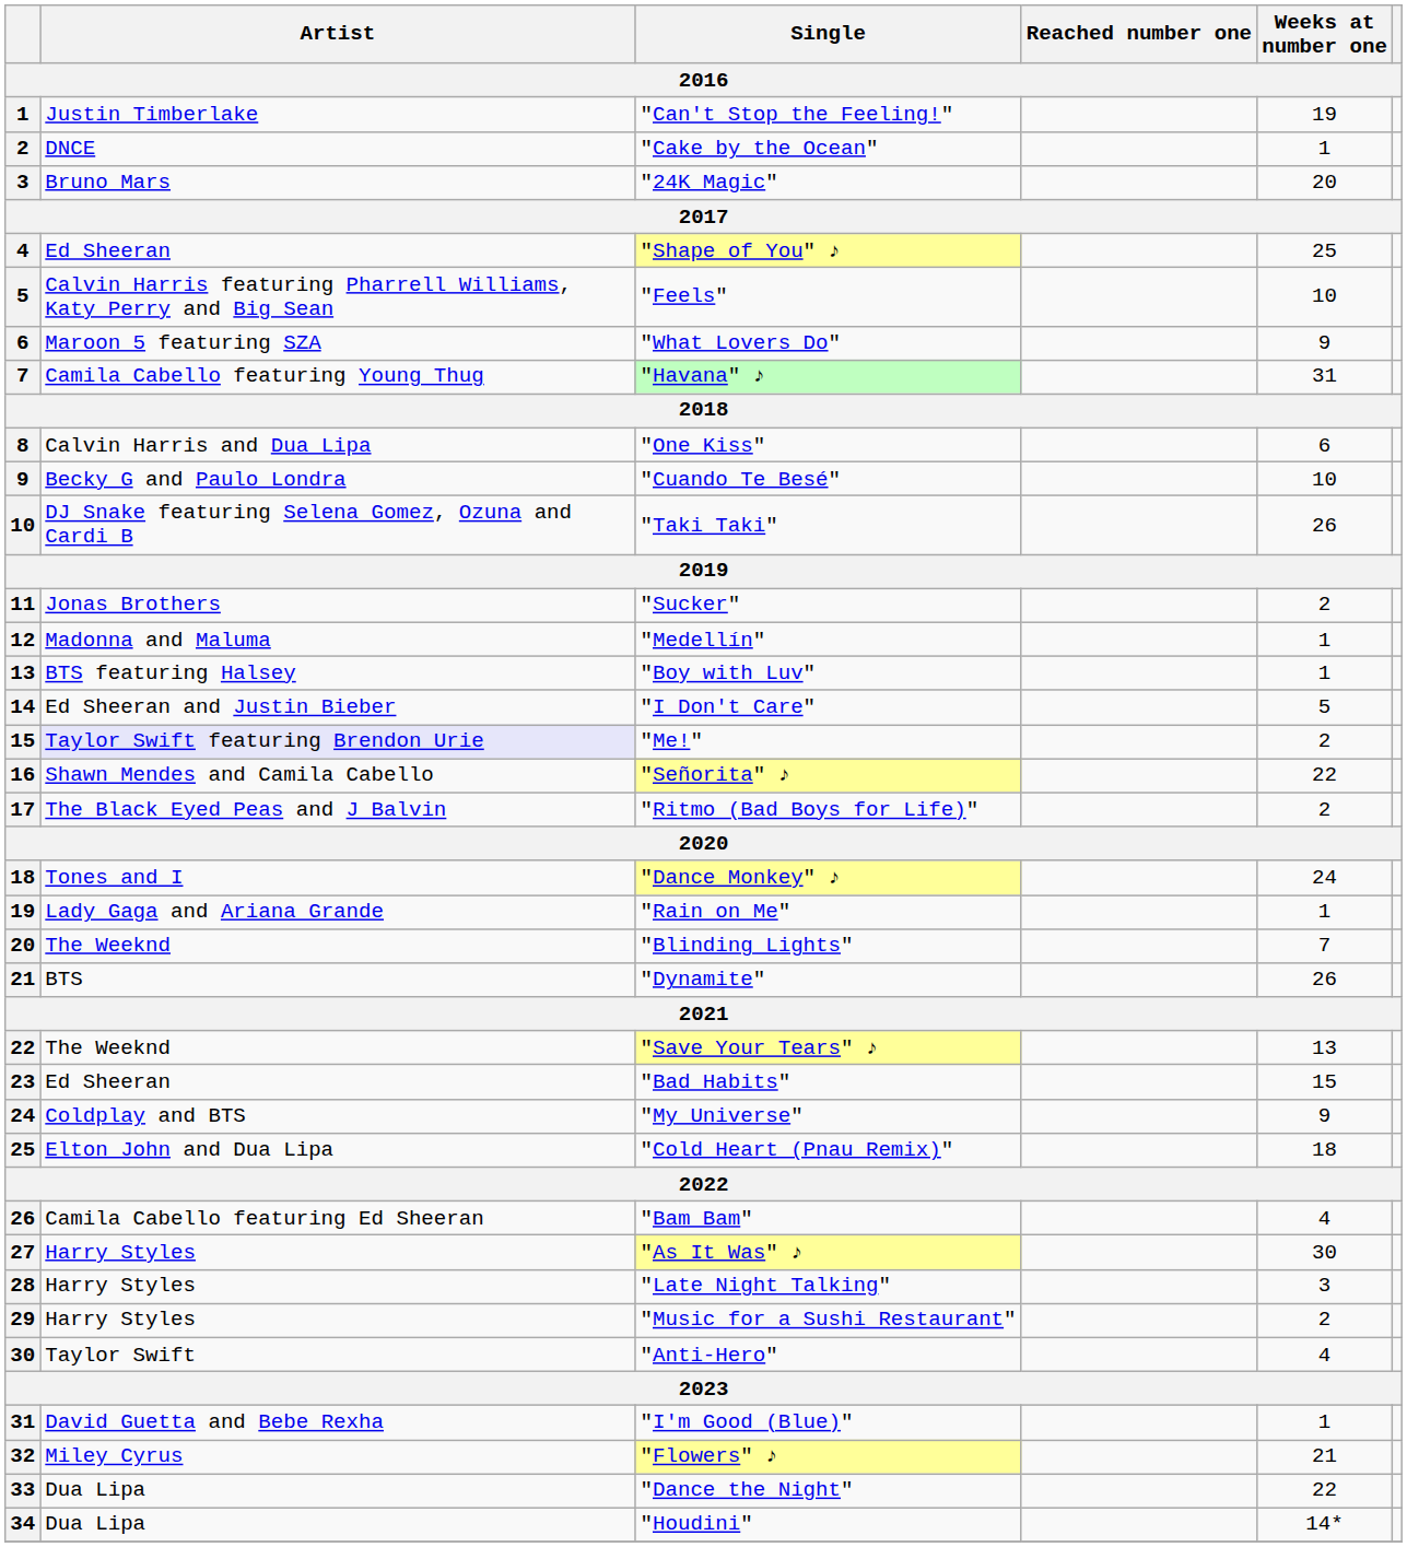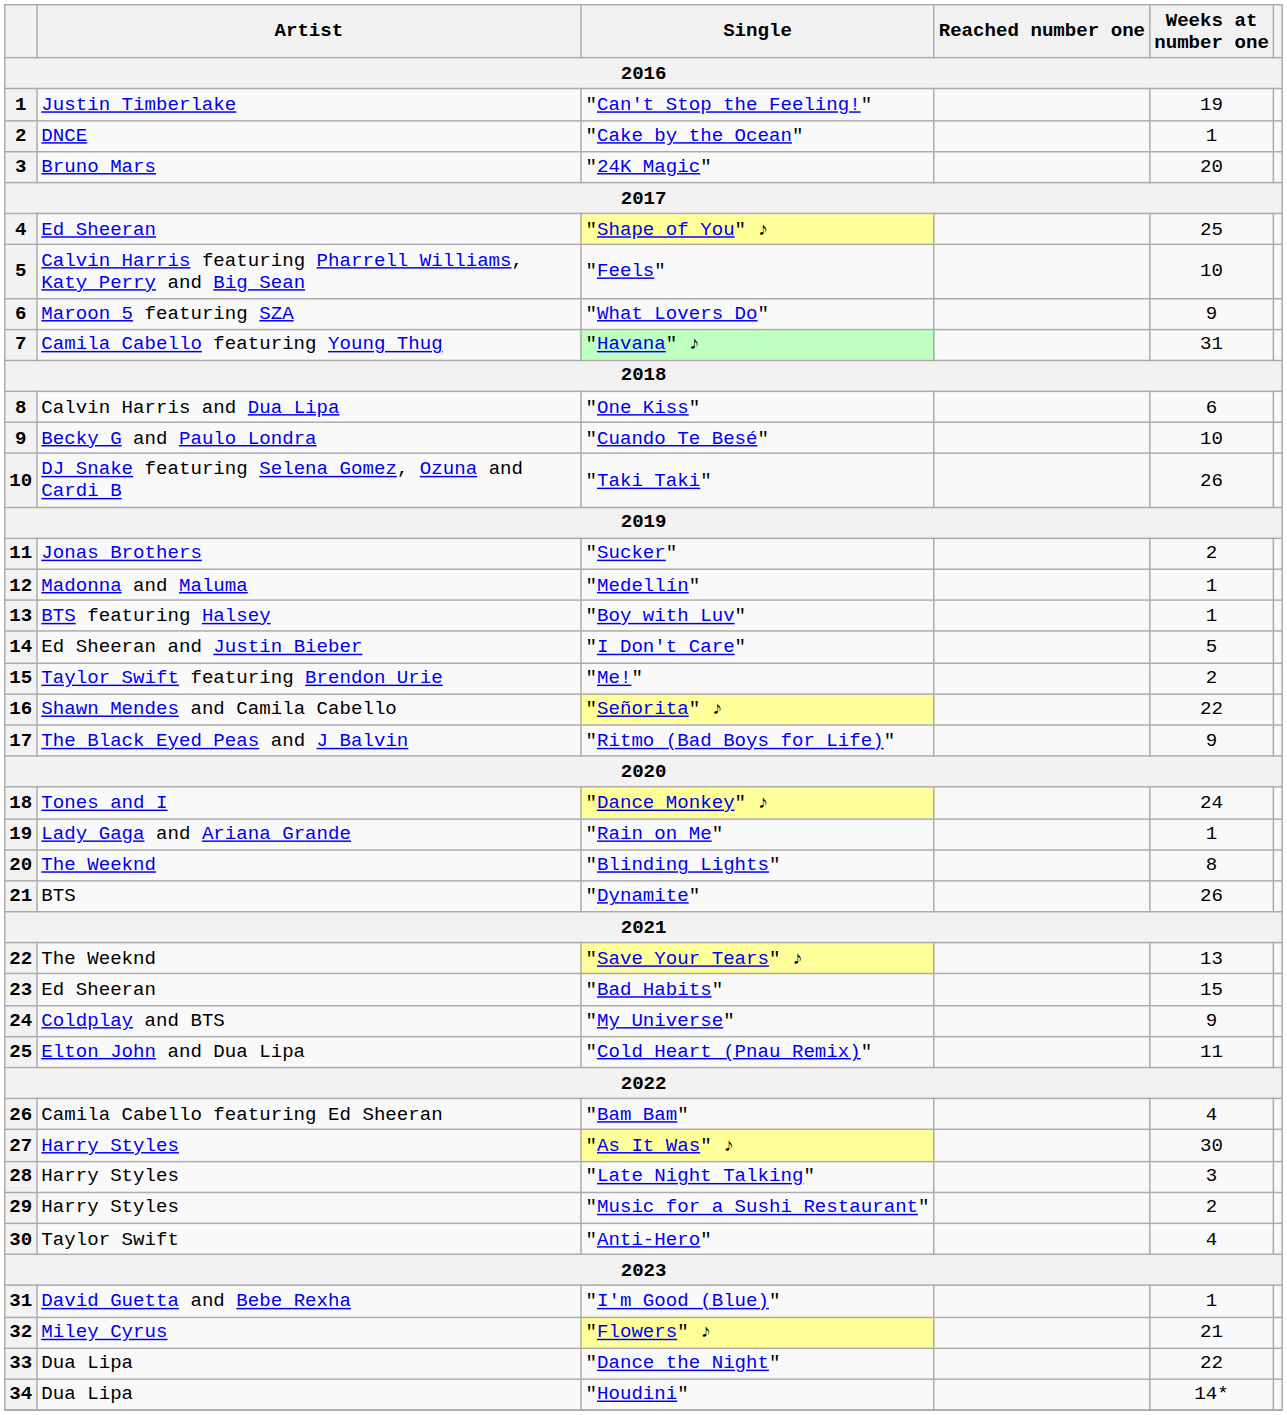 <table class="wikitable plainrowheaders sortable">
 <tr>
 <th scope="col"></th>
 <th scope="col" style="width:28em;">Artist</th>
 <th scope="col">Single</th>
 <th scope="col">Reached number one</th>
 <th scope="col">Weeks at<br>number one</th>
 <th scope="col"></th>
 </tr>
 <tr>
 <th colspan="7">2016</th>
 </tr>
 <tr>
 <th scope="row" style="text-align:center;">1</th>
 <td><a href='#'>Justin Timberlake</a></td>
 <td>"<a href='#'>Can't Stop the Feeling!</a>"</td>
 <td></td>
 <td align="center">19</td>
 <td align="center"></td>
 </tr>
 <tr>
 <th scope="row" style="text-align:center;">2</th>
 <td><a href='#'>DNCE</a></td>
 <td>"<a href='#'>Cake by the Ocean</a>"</td>
 <td></td>
 <td align="center">1</td>
 <td align="center"></td>
 </tr>
 <tr>
 <th scope="row" style="text-align:center;">3</th>
 <td><a href='#'>Bruno Mars</a></td>
 <td>"<a href='#'>24K Magic</a>"</td>
 <td></td>
 <td align="center">20</td>
 <td align="center"></td>
 </tr>
 <tr>
 <th colspan="7">2017</th>
 </tr>
 <tr>
 <th scope="row" style="text-align:center;">4</th>
 <td><a href='#'>Ed Sheeran</a></td>
 <td bgcolor="#FFFF99">"<a href='#'>Shape of You</a>" ♪</td>
 <td></td>
 <td align="center">25</td>
 <td align="center"></td>
 </tr>
 <tr>
 <th scope="row" style="text-align:center;">5</th>
 <td><a href='#'>Calvin Harris</a> featuring <a href='#'>Pharrell Williams</a>, <a href='#'>Katy Perry</a> and <a href='#'>Big Sean</a></td>
 <td>"<a href='#'>Feels</a>"</td>
 <td></td>
 <td align="center">10</td>
 <td align="center"></td>
 </tr>
 <tr>
 <th scope="row" style="text-align:center;">6</th>
 <td><a href='#'>Maroon 5</a> featuring <a href='#'>SZA</a></td>
 <td>"<a href='#'>What Lovers Do</a>"</td>
 <td></td>
 <td align="center">9</td>
 <td align="center"></td>
 </tr>
 <tr>
 <th scope="row" style="text-align:center;">7</th>
 <td><a href='#'>Camila Cabello</a> featuring <a href='#'>Young Thug</a></td>
 <td bgcolor="#BFFFC0">"<a href='#'>Havana</a>" ♪</td>
 <td></td>
 <td align="center">31</td>
 <td align="center"></td>
 </tr>
 <tr>
 <th colspan="7">2018</th>
 </tr>
 <tr>
 <th scope="row" style="text-align:center;">8</th>
 <td>Calvin Harris and <a href='#'>Dua Lipa</a></td>
 <td>"<a href='#'>One Kiss</a>"</td>
 <td></td>
 <td align="center">6</td>
 <td align="center"></td>
 </tr>
 <tr>
 <th scope="row" style="text-align:center;">9</th>
 <td><a href='#'>Becky G</a> and <a href='#'>Paulo Londra</a></td>
 <td>"<a href='#'>Cuando Te Besé</a>"</td>
 <td></td>
 <td align="center">10</td>
 <td align="center"></td>
 </tr>
 <tr>
 <th scope="row" style="text-align:center;">10</th>
 <td><a href='#'>DJ Snake</a> featuring <a href='#'>Selena Gomez</a>, <a href='#'>Ozuna</a> and <a href='#'>Cardi B</a></td>
 <td>"<a href='#'>Taki Taki</a>"</td>
 <td></td>
 <td align="center">26</td>
 <td align="center"></td>
 </tr>
 <tr>
 <th colspan="7">2019</th>
 </tr>
 <tr>
 <th scope="row" style="text-align:center;">11</th>
 <td><a href='#'>Jonas Brothers</a></td>
 <td>"<a href='#'>Sucker</a>"</td>
 <td></td>
 <td align="center">2</td>
 <td align="center"></td>
 </tr>
 <tr>
 <th scope="row" style="text-align:center;">12</th>
 <td><a href='#'>Madonna</a> and <a href='#'>Maluma</a></td>
 <td>"<a href='#'>Medellín</a>"</td>
 <td></td>
 <td align="center">1</td>
 <td align="center"></td>
 </tr>
 <tr>
 <th scope="row" style="text-align:center;">13</th>
 <td><a href='#'>BTS</a> featuring <a href='#'>Halsey</a></td>
 <td>"<a href='#'>Boy with Luv</a>"</td>
 <td></td>
 <td align="center">1</td>
 <td align="center"></td>
 </tr>
 <tr>
 <th scope="row" style="text-align:center;">14</th>
 <td>Ed Sheeran and <a href='#'>Justin Bieber</a></td>
 <td>"<a href='#'>I Don't Care</a>"</td>
 <td></td>
 <td align="center">5</td>
 <td align="center"></td>
 </tr>
 <tr>
 <th scope="row" style="text-align:center;">15</th>
-<td style="background: lavender;"><a href='#'>Taylor Swift</a> featuring <a href='#'>Brendon Urie</a></td>
+<td><a href='#'>Taylor Swift</a> featuring <a href='#'>Brendon Urie</a></td>
 <td>"<a href='#'>Me!</a>"</td>
 <td></td>
 <td align="center">2</td>
 <td align="center"></td>
 </tr>
 <tr>
 <th scope="row" style="text-align:center;">16</th>
 <td><a href='#'>Shawn Mendes</a> and Camila Cabello</td>
 <td bgcolor="#FFFF99">"<a href='#'>Señorita</a>" ♪</td>
 <td></td>
 <td align="center">22</td>
 <td align="center"></td>
 </tr>
 <tr>
 <th scope="row" style="text-align:center;">17</th>
 <td><a href='#'>The Black Eyed Peas</a> and <a href='#'>J Balvin</a></td>
 <td>"<a href='#'>Ritmo (Bad Boys for Life)</a>"</td>
 <td></td>
-<td align="center">2</td>
+<td align="center">9</td>
 <td align="center"></td>
 </tr>
 <tr>
 <th colspan="7">2020</th>
 </tr>
 <tr>
 <th scope="row" style="text-align:center;">18</th>
 <td><a href='#'>Tones and I</a></td>
 <td bgcolor="#FFFF99">"<a href='#'>Dance Monkey</a>" ♪</td>
 <td></td>
 <td align="center">24</td>
 <td align="center"></td>
 </tr>
 <tr>
 <th scope="row" style="text-align:center;">19</th>
 <td><a href='#'>Lady Gaga</a> and <a href='#'>Ariana Grande</a></td>
 <td>"<a href='#'>Rain on Me</a>"</td>
 <td></td>
 <td align="center">1</td>
 <td align="center"></td>
 </tr>
 <tr>
 <th scope="row" style="text-align:center;">20</th>
 <td><a href='#'>The Weeknd</a></td>
 <td>"<a href='#'>Blinding Lights</a>"</td>
 <td></td>
-<td align="center">7</td>
+<td align="center">8</td>
 <td align="center"></td>
 </tr>
 <tr>
 <th scope="row" style="text-align:center;">21</th>
 <td>BTS</td>
 <td>"<a href='#'>Dynamite</a>"</td>
 <td></td>
 <td align="center">26</td>
 <td align="center"></td>
 </tr>
 <tr>
 <th colspan="7">2021</th>
 </tr>
 <tr>
 <th scope="row" style="text-align:center;">22</th>
 <td>The Weeknd</td>
 <td bgcolor="#FFFF99">"<a href='#'>Save Your Tears</a>" ♪</td>
 <td></td>
 <td align="center">13</td>
 <td align="center"></td>
 </tr>
 <tr>
 <th scope="row" style="text-align:center;">23</th>
 <td>Ed Sheeran</td>
 <td>"<a href='#'>Bad Habits</a>"</td>
 <td></td>
 <td align="center">15</td>
 <td align="center"></td>
 </tr>
 <tr>
 <th scope="row" style="text-align:center;">24</th>
 <td><a href='#'>Coldplay</a> and BTS</td>
 <td>"<a href='#'>My Universe</a>"</td>
 <td></td>
 <td align="center">9</td>
 <td align="center"></td>
 </tr>
 <tr>
 <th scope="row" style="text-align:center;">25</th>
 <td><a href='#'>Elton John</a> and Dua Lipa</td>
 <td>"<a href='#'>Cold Heart (Pnau Remix)</a>"</td>
 <td></td>
-<td align="center">18</td>
+<td align="center">11</td>
 <td align="center"></td>
 </tr>
 <tr>
 <th colspan="7">2022</th>
 </tr>
 <tr>
 <th scope="row" style="text-align:center;">26</th>
 <td>Camila Cabello featuring Ed Sheeran</td>
 <td>"<a href='#'>Bam Bam</a>"</td>
 <td></td>
 <td align="center">4</td>
 <td align="center"></td>
 </tr>
 <tr>
 <th scope="row" style="text-align:center;">27</th>
 <td><a href='#'>Harry Styles</a></td>
 <td bgcolor="#FFFF99">"<a href='#'>As It Was</a>" ♪</td>
 <td></td>
 <td align="center">30</td>
 <td align="center"></td>
 </tr>
 <tr>
 <th scope="row" style="text-align:center;">28</th>
 <td>Harry Styles</td>
 <td>"<a href='#'>Late Night Talking</a>"</td>
 <td></td>
 <td align="center">3</td>
 <td align="center"></td>
 </tr>
 <tr>
 <th scope="row" style="text-align:center;">29</th>
 <td>Harry Styles</td>
 <td>"<a href='#'>Music for a Sushi Restaurant</a>"</td>
 <td></td>
 <td align="center">2</td>
 <td align="center"></td>
 </tr>
 <tr>
 <th scope="row" style="text-align:center;">30</th>
 <td>Taylor Swift</td>
 <td>"<a href='#'>Anti-Hero</a>"</td>
 <td></td>
 <td align="center">4</td>
 <td align="center"></td>
 </tr>
 <tr>
 <th colspan="7">2023</th>
 </tr>
 <tr>
 <th scope="row" style="text-align:center;">31</th>
 <td><a href='#'>David Guetta</a> and <a href='#'>Bebe Rexha</a></td>
 <td>"<a href='#'>I'm Good (Blue)</a>"</td>
 <td></td>
 <td align="center">1</td>
 <td align="center"></td>
 </tr>
 <tr>
 <th scope="row" style="text-align:center;">32</th>
 <td><a href='#'>Miley Cyrus</a></td>
 <td bgcolor="#FFFF99">"<a href='#'>Flowers</a>" ♪</td>
 <td></td>
 <td align="center">21</td>
 <td align="center"></td>
 </tr>
 <tr>
 <th scope="row" style="text-align:center;">33</th>
 <td>Dua Lipa</td>
 <td>"<a href='#'>Dance the Night</a>"</td>
 <td></td>
 <td align="center">22</td>
 <td align="center"></td>
 </tr>
 <tr>
 <th scope="row" style="text-align:center;">34</th>
 <td>Dua Lipa</td>
 <td>"<a href='#'>Houdini</a>"</td>
 <td></td>
 <td align="center">14*</td>
 <td align="center"></td>
 </tr>
 <tr>
 </tr>
 </table>
